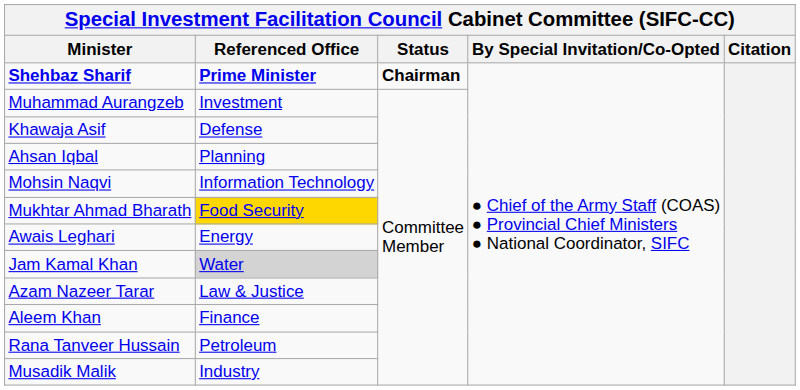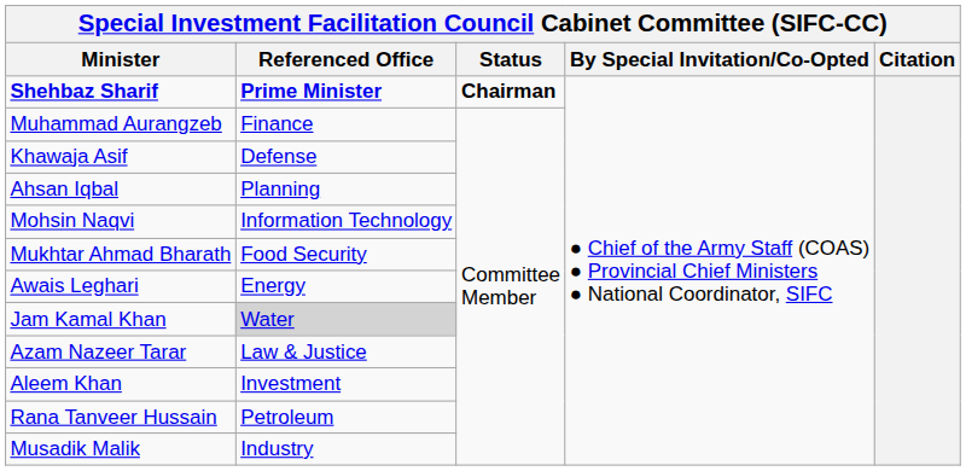 <table class="wikitable sortable mw-collapsible mw-collapsed">
 <tr>
 <th colspan="5"><big><a href='#'>Special Investment Facilitation Council</a> Cabinet Committee (SIFC-CC)</big></th>
 </tr>
 <tr>
 <th>Minister</th>
 <th>Referenced Office</th>
 <th>Status</th>
 <th>By Special Invitation/Co-Opted</th>
 <th>Citation</th>
 </tr>
 <tr>
 <td><strong><a href='#'>Shehbaz Sharif</a></strong></td>
 <td><a href='#'><strong>Prime Minister</strong></a></td>
 <td><strong>Chairman</strong></td>
 <td rowspan="12">● <a href='#'>Chief of the Army Staff</a> (COAS)<br>● <a href='#'>Provincial Chief Ministers</a><br>● National Coordinator, <a href='#'>SIFC</a></td>
 <th rowspan="12"></th>
 </tr>
 <tr>
 <td><a href='#'>Muhammad Aurangzeb</a></td>
-<td><a href='#'>Investment</a></td>
+<td><a href='#'>Finance</a></td>
 <td rowspan="11">Committee<br>Member</td>
 </tr>
 <tr>
 <td><a href='#'>Khawaja Asif</a></td>
 <td><a href='#'>Defense</a></td>
 </tr>
 <tr>
 <td><a href='#'>Ahsan Iqbal</a></td>
 <td><a href='#'>Planning</a></td>
 </tr>
 <tr>
 <td><a href='#'>Mohsin Naqvi</a></td>
 <td><a href='#'>Information Technology</a></td>
 </tr>
 <tr>
 <td><a href='#'>Mukhtar Ahmad Bharath</a></td>
-<td style="background: gold;"><a href='#'>Food Security</a></td>
+<td><a href='#'>Food Security</a></td>
 </tr>
 <tr>
 <td><a href='#'>Awais Leghari</a></td>
 <td><a href='#'>Energy</a></td>
 </tr>
 <tr>
 <td><a href='#'>Jam Kamal Khan</a></td>
 <td style="background: lightgrey;"><a href='#'>Water</a></td>
 </tr>
 <tr>
 <td><a href='#'>Azam Nazeer Tarar</a></td>
 <td><a href='#'>Law & Justice</a></td>
 </tr>
 <tr>
 <td><a href='#'>Aleem Khan</a></td>
-<td><a href='#'>Finance</a></td>
+<td><a href='#'>Investment</a></td>
 </tr>
 <tr>
 <td><a href='#'>Rana Tanveer Hussain</a></td>
 <td><a href='#'>Petroleum</a></td>
 </tr>
 <tr>
 <td><a href='#'>Musadik Malik</a></td>
 <td><a href='#'>Industry</a></td>
 </tr>
 </table>
